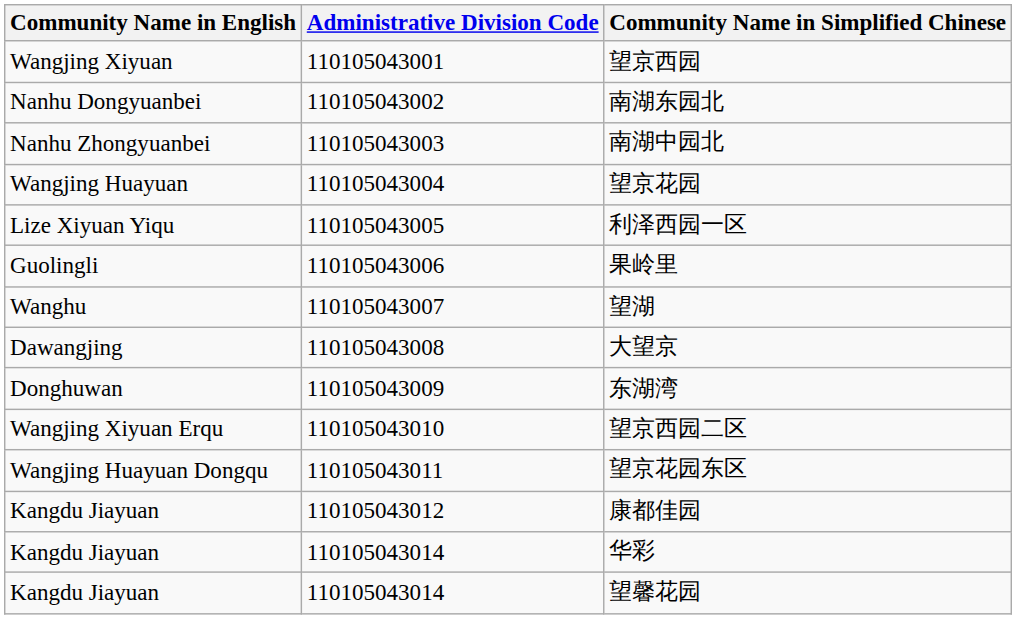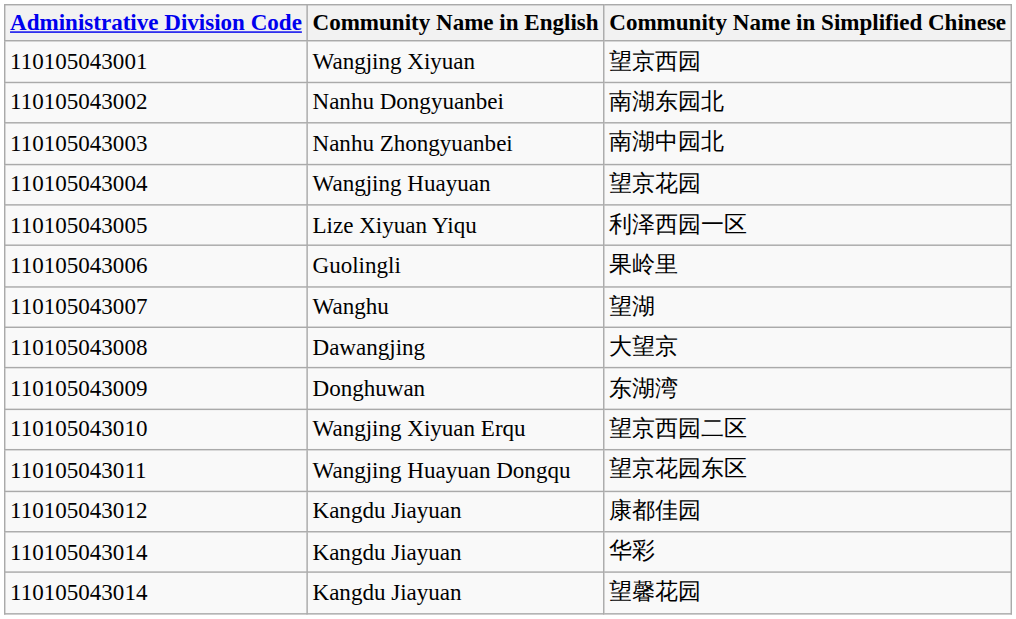 <table class="wikitable sortable">
 <tr>
+<th><a href='#'>Administrative Division Code</a></th>
 <th>Community Name in English</th>
-<th><a href='#'>Administrative Division Code</a></th>
 <th>Community Name in Simplified Chinese</th>
 </tr>
 <tr>
+<td>110105043001</td>
 <td>Wangjing Xiyuan</td>
-<td>110105043001</td>
 <td>望京西园</td>
 </tr>
 <tr>
+<td>110105043002</td>
 <td>Nanhu Dongyuanbei</td>
-<td>110105043002</td>
 <td>南湖东园北</td>
 </tr>
 <tr>
+<td>110105043003</td>
 <td>Nanhu Zhongyuanbei</td>
-<td>110105043003</td>
 <td>南湖中园北</td>
 </tr>
 <tr>
+<td>110105043004</td>
 <td>Wangjing Huayuan</td>
-<td>110105043004</td>
 <td>望京花园</td>
 </tr>
 <tr>
+<td>110105043005</td>
 <td>Lize Xiyuan Yiqu</td>
-<td>110105043005</td>
 <td>利泽西园一区</td>
 </tr>
 <tr>
+<td>110105043006</td>
 <td>Guolingli</td>
-<td>110105043006</td>
 <td>果岭里</td>
 </tr>
 <tr>
+<td>110105043007</td>
 <td>Wanghu</td>
-<td>110105043007</td>
 <td>望湖</td>
 </tr>
 <tr>
+<td>110105043008</td>
 <td>Dawangjing</td>
-<td>110105043008</td>
 <td>大望京</td>
 </tr>
 <tr>
+<td>110105043009</td>
 <td>Donghuwan</td>
-<td>110105043009</td>
 <td>东湖湾</td>
 </tr>
 <tr>
+<td>110105043010</td>
 <td>Wangjing Xiyuan Erqu</td>
-<td>110105043010</td>
 <td>望京西园二区</td>
 </tr>
 <tr>
+<td>110105043011</td>
 <td>Wangjing Huayuan Dongqu</td>
-<td>110105043011</td>
 <td>望京花园东区</td>
 </tr>
 <tr>
+<td>110105043012</td>
 <td>Kangdu Jiayuan</td>
-<td>110105043012</td>
 <td>康都佳园</td>
 </tr>
 <tr>
+<td>110105043014</td>
 <td>Kangdu Jiayuan</td>
-<td>110105043014</td>
 <td>华彩</td>
 </tr>
 <tr>
+<td>110105043014</td>
 <td>Kangdu Jiayuan</td>
-<td>110105043014</td>
 <td>望馨花园</td>
 </tr>
 </table>
